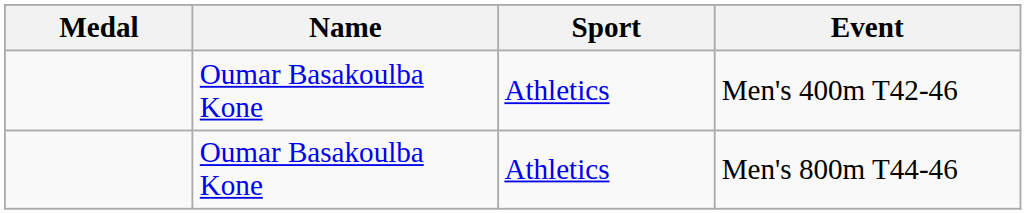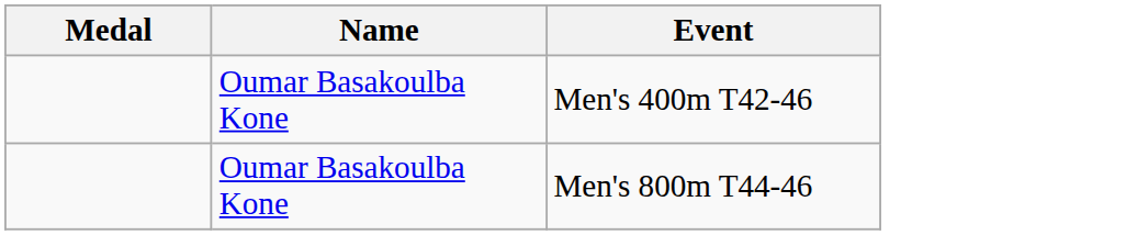 <table class="wikitable">
 <tr>
 <th style="width:6em">Medal</th>
 <th style="width:10em">Name</th>
-<th style="width:7em">Sport</th>
 <th style="width:10em">Event</th>
 </tr>
 <tr>
 <td></td>
 <td><a href='#'>Oumar Basakoulba Kone</a></td>
-<td><a href='#'>Athletics</a></td>
 <td>Men's 400m T42-46</td>
 </tr>
 <tr>
 <td></td>
 <td><a href='#'>Oumar Basakoulba Kone</a></td>
-<td><a href='#'>Athletics</a></td>
 <td>Men's 800m T44-46</td>
 </tr>
 </table>
